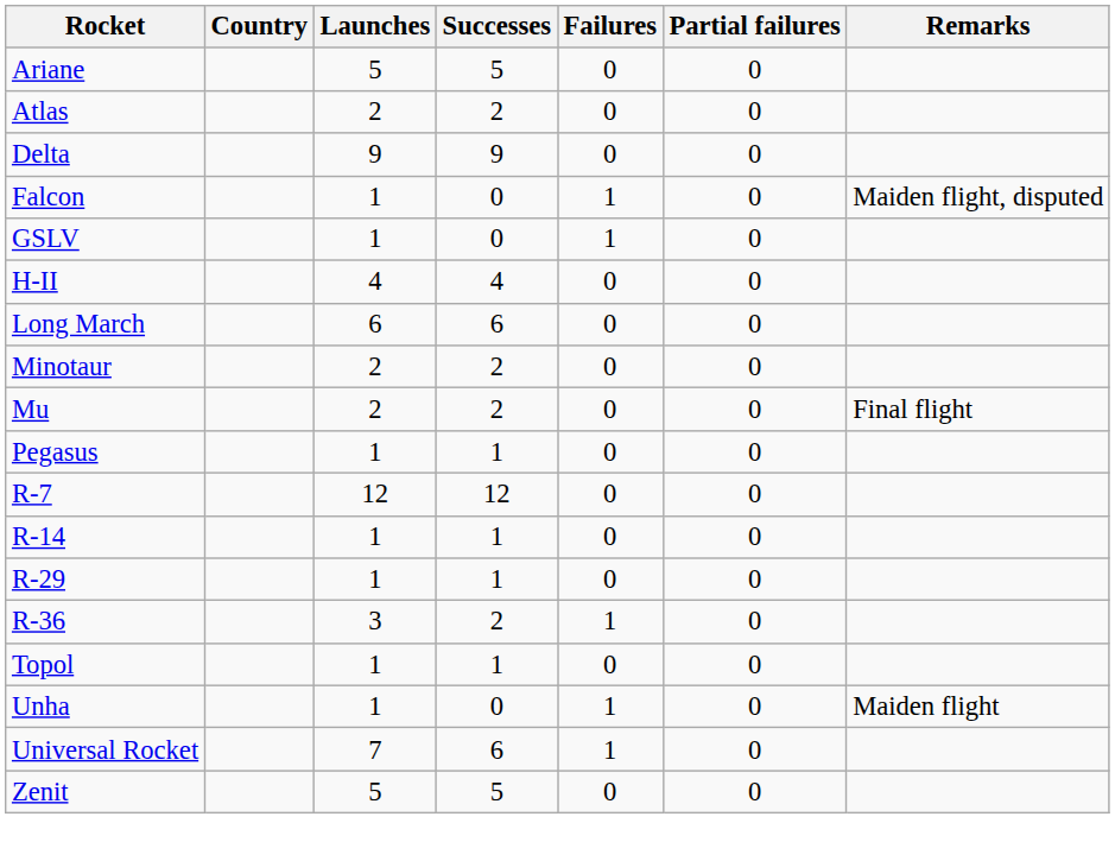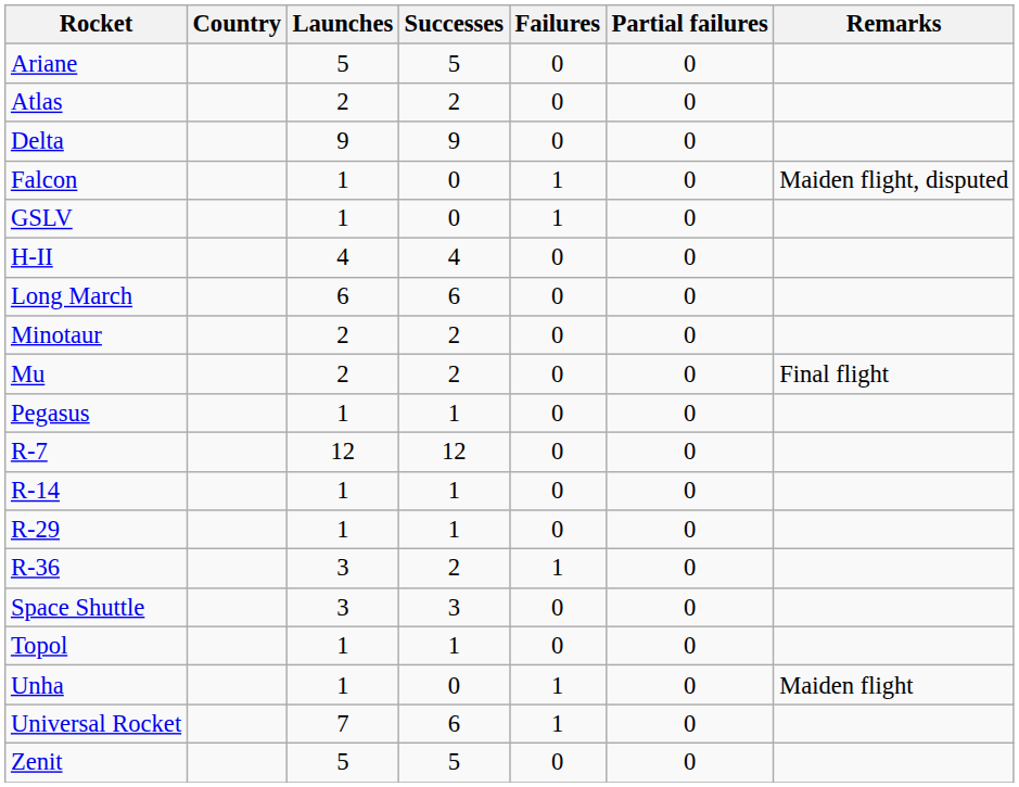 <table class="wikitable sortable collapsible collapsed" style=text-align:center>
 <tr>
 <th>Rocket</th>
 <th>Country</th>
 <th>Launches</th>
 <th>Successes</th>
 <th>Failures</th>
 <th>Partial failures</th>
 <th>Remarks</th>
 </tr>
 <tr>
 <td align=left><a href='#'>Ariane</a></td>
 <td align=left></td>
 <td>5</td>
 <td>5</td>
 <td>0</td>
 <td>0</td>
 <td></td>
 </tr>
 <tr>
 <td align=left><a href='#'>Atlas</a></td>
 <td align=left></td>
 <td>2</td>
 <td>2</td>
 <td>0</td>
 <td>0</td>
 <td></td>
 </tr>
 <tr>
 <td align=left><a href='#'>Delta</a></td>
 <td align=left></td>
 <td>9</td>
 <td>9</td>
 <td>0</td>
 <td>0</td>
 <td></td>
 </tr>
 <tr>
 <td align=left><a href='#'>Falcon</a></td>
 <td align=left></td>
 <td>1</td>
 <td>0</td>
 <td>1</td>
 <td>0</td>
 <td align=left>Maiden flight, disputed</td>
 </tr>
 <tr>
 <td align=left><a href='#'>GSLV</a></td>
 <td align=left></td>
 <td>1</td>
 <td>0</td>
 <td>1</td>
 <td>0</td>
 <td></td>
 </tr>
 <tr>
 <td align=left><a href='#'>H-II</a></td>
 <td align=left></td>
 <td>4</td>
 <td>4</td>
 <td>0</td>
 <td>0</td>
 <td></td>
 </tr>
 <tr>
 <td align=left><a href='#'>Long March</a></td>
 <td align=left></td>
 <td>6</td>
 <td>6</td>
 <td>0</td>
 <td>0</td>
 <td></td>
 </tr>
 <tr>
 <td align=left><a href='#'>Minotaur</a></td>
 <td align=left></td>
 <td>2</td>
 <td>2</td>
 <td>0</td>
 <td>0</td>
 <td></td>
 </tr>
 <tr>
 <td align=left><a href='#'>Mu</a></td>
 <td align=left></td>
 <td>2</td>
 <td>2</td>
 <td>0</td>
 <td>0</td>
 <td align=left>Final flight</td>
 </tr>
 <tr>
 <td align=left><a href='#'>Pegasus</a></td>
 <td align=left></td>
 <td>1</td>
 <td>1</td>
 <td>0</td>
 <td>0</td>
 <td></td>
 </tr>
 <tr>
 <td align=left><a href='#'>R-7</a></td>
 <td align=left></td>
 <td>12</td>
 <td>12</td>
 <td>0</td>
 <td>0</td>
 <td></td>
 </tr>
 <tr>
 <td align=left><a href='#'>R-14</a></td>
 <td align=left></td>
 <td>1</td>
 <td>1</td>
 <td>0</td>
 <td>0</td>
 <td></td>
 </tr>
 <tr>
 <td align=left><a href='#'>R-29</a></td>
 <td align=left></td>
 <td>1</td>
 <td>1</td>
 <td>0</td>
 <td>0</td>
 <td></td>
 </tr>
 <tr>
 <td align=left><a href='#'>R-36</a></td>
 <td align=left></td>
 <td>3</td>
 <td>2</td>
 <td>1</td>
 <td>0</td>
 <td></td>
 </tr>
 <tr>
+<td align=left><a href='#'>Space Shuttle</a></td>
+<td align=left></td>
+<td>3</td>
+<td>3</td>
+<td>0</td>
+<td>0</td>
+<td></td>
+</tr>
+<tr>
 <td align=left><a href='#'>Topol</a></td>
 <td align=left></td>
 <td>1</td>
 <td>1</td>
 <td>0</td>
 <td>0</td>
 <td></td>
 </tr>
 <tr>
 <td align=left><a href='#'>Unha</a></td>
 <td align=left></td>
 <td>1</td>
 <td>0</td>
 <td>1</td>
 <td>0</td>
 <td align=left>Maiden flight</td>
 </tr>
 <tr>
 <td align=left><a href='#'>Universal Rocket</a></td>
 <td align=left></td>
 <td>7</td>
 <td>6</td>
 <td>1</td>
 <td>0</td>
 <td></td>
 </tr>
 <tr>
 <td align=left><a href='#'>Zenit</a></td>
 <td align=left></td>
 <td>5</td>
 <td>5</td>
 <td>0</td>
 <td>0</td>
 <td></td>
 </tr>
 </table>
